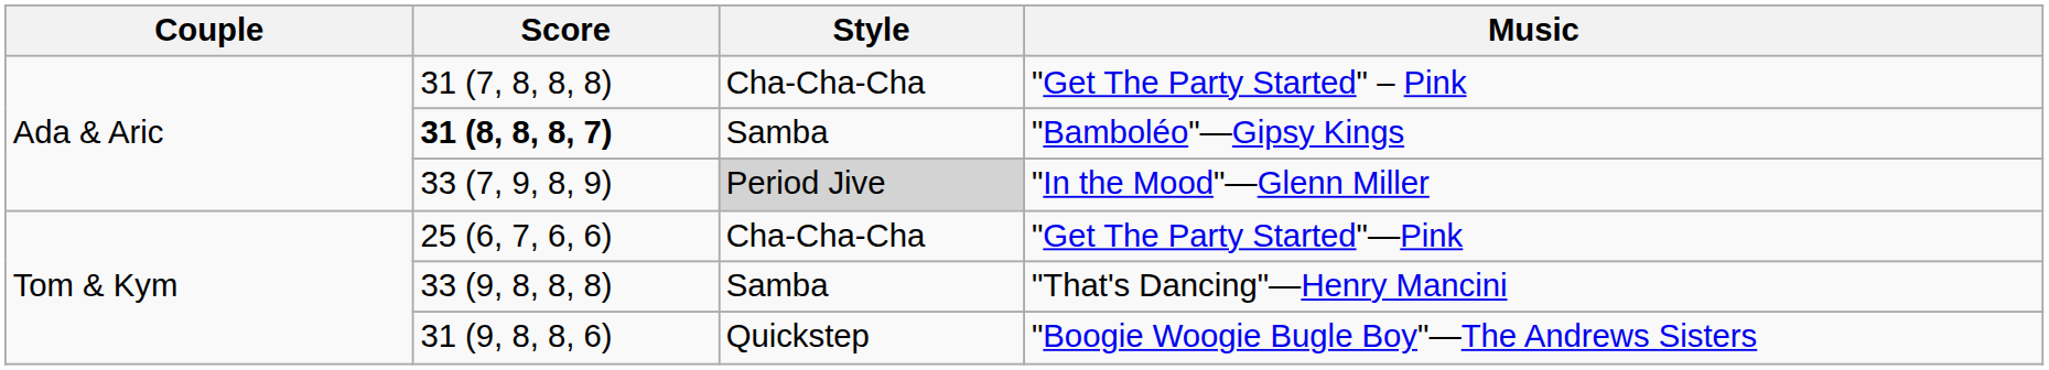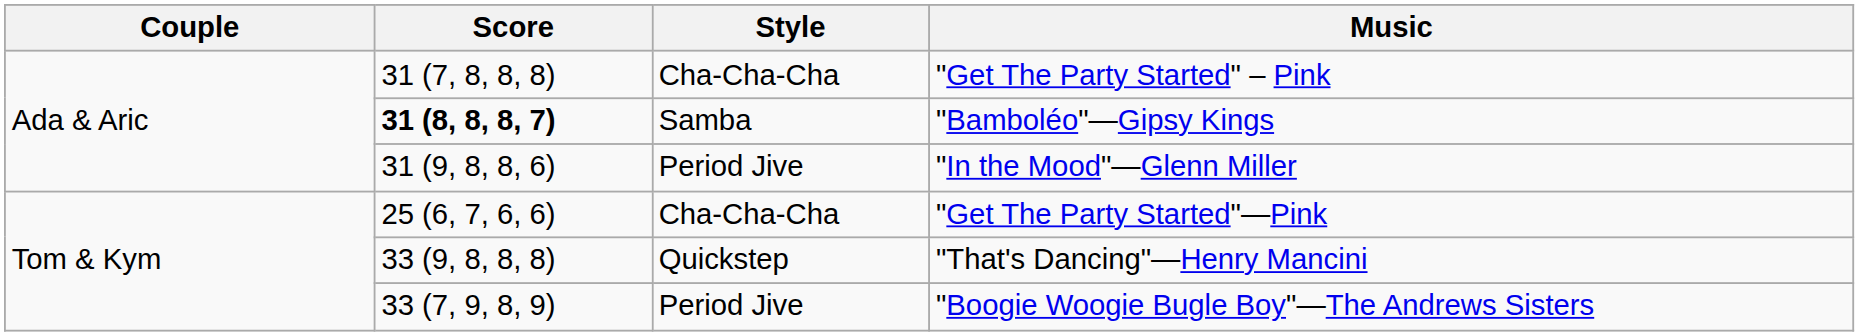 <table class="wikitable sortable" style="width:80%;">
 <tr>
 <th style="width:20%;">Couple</th>
 <th style="width:15%;">Score</th>
 <th style="width:15%;">Style</th>
 <th style="width:60%;">Music</th>
 </tr>
 <tr>
 <td rowspan=3>Ada & Aric</td>
 <td>31 (7, 8, 8, 8)</td>
 <td>Cha-Cha-Cha</td>
 <td>"<a href='#'>Get The Party Started</a>" – <a href='#'>Pink</a></td>
 </tr>
 <tr>
 <td><strong>31 (8, 8, 8, 7)</strong></td>
 <td>Samba</td>
 <td>"<a href='#'>Bamboléo</a>"—<a href='#'>Gipsy Kings</a></td>
 </tr>
 <tr>
-<td>33 (7, 9, 8, 9)</td>
-<td style="background: lightgrey;">Period Jive</td>
+<td>31 (9, 8, 8, 6)</td>
+<td>Period Jive</td>
 <td>"<a href='#'>In the Mood</a>"—<a href='#'>Glenn Miller</a></td>
 </tr>
 <tr>
 <td rowspan=3>Tom & Kym</td>
 <td>25 (6, 7, 6, 6)</td>
 <td>Cha-Cha-Cha</td>
 <td>"<a href='#'>Get The Party Started</a>"—<a href='#'>Pink</a></td>
 </tr>
 <tr>
 <td>33 (9, 8, 8, 8)</td>
-<td>Samba</td>
+<td>Quickstep</td>
 <td>"That's Dancing"—<a href='#'>Henry Mancini</a></td>
 </tr>
 <tr>
-<td>31 (9, 8, 8, 6)</td>
-<td>Quickstep</td>
+<td>33 (7, 9, 8, 9)</td>
+<td>Period Jive</td>
 <td>"<a href='#'>Boogie Woogie Bugle Boy</a>"—<a href='#'>The Andrews Sisters</a></td>
 </tr>
 </table>
